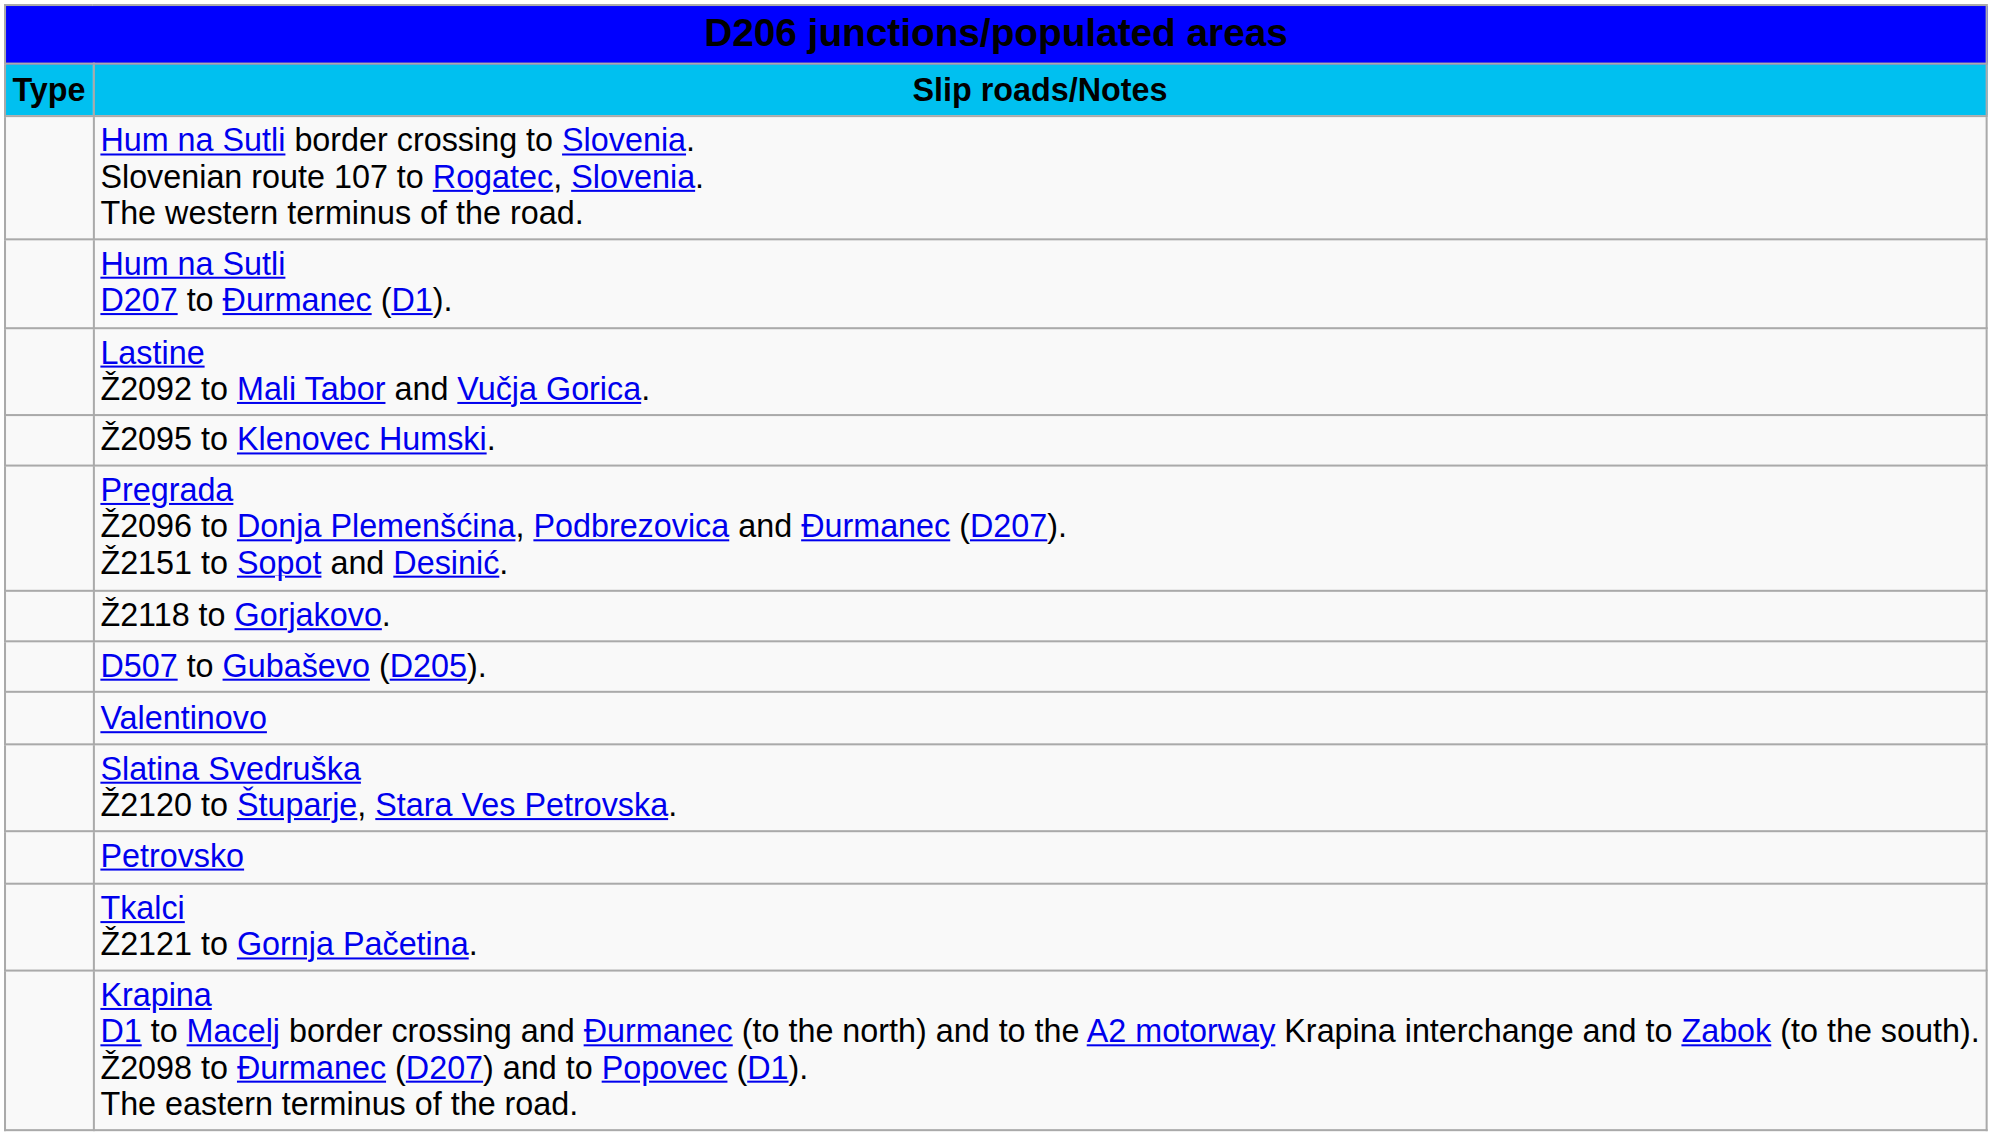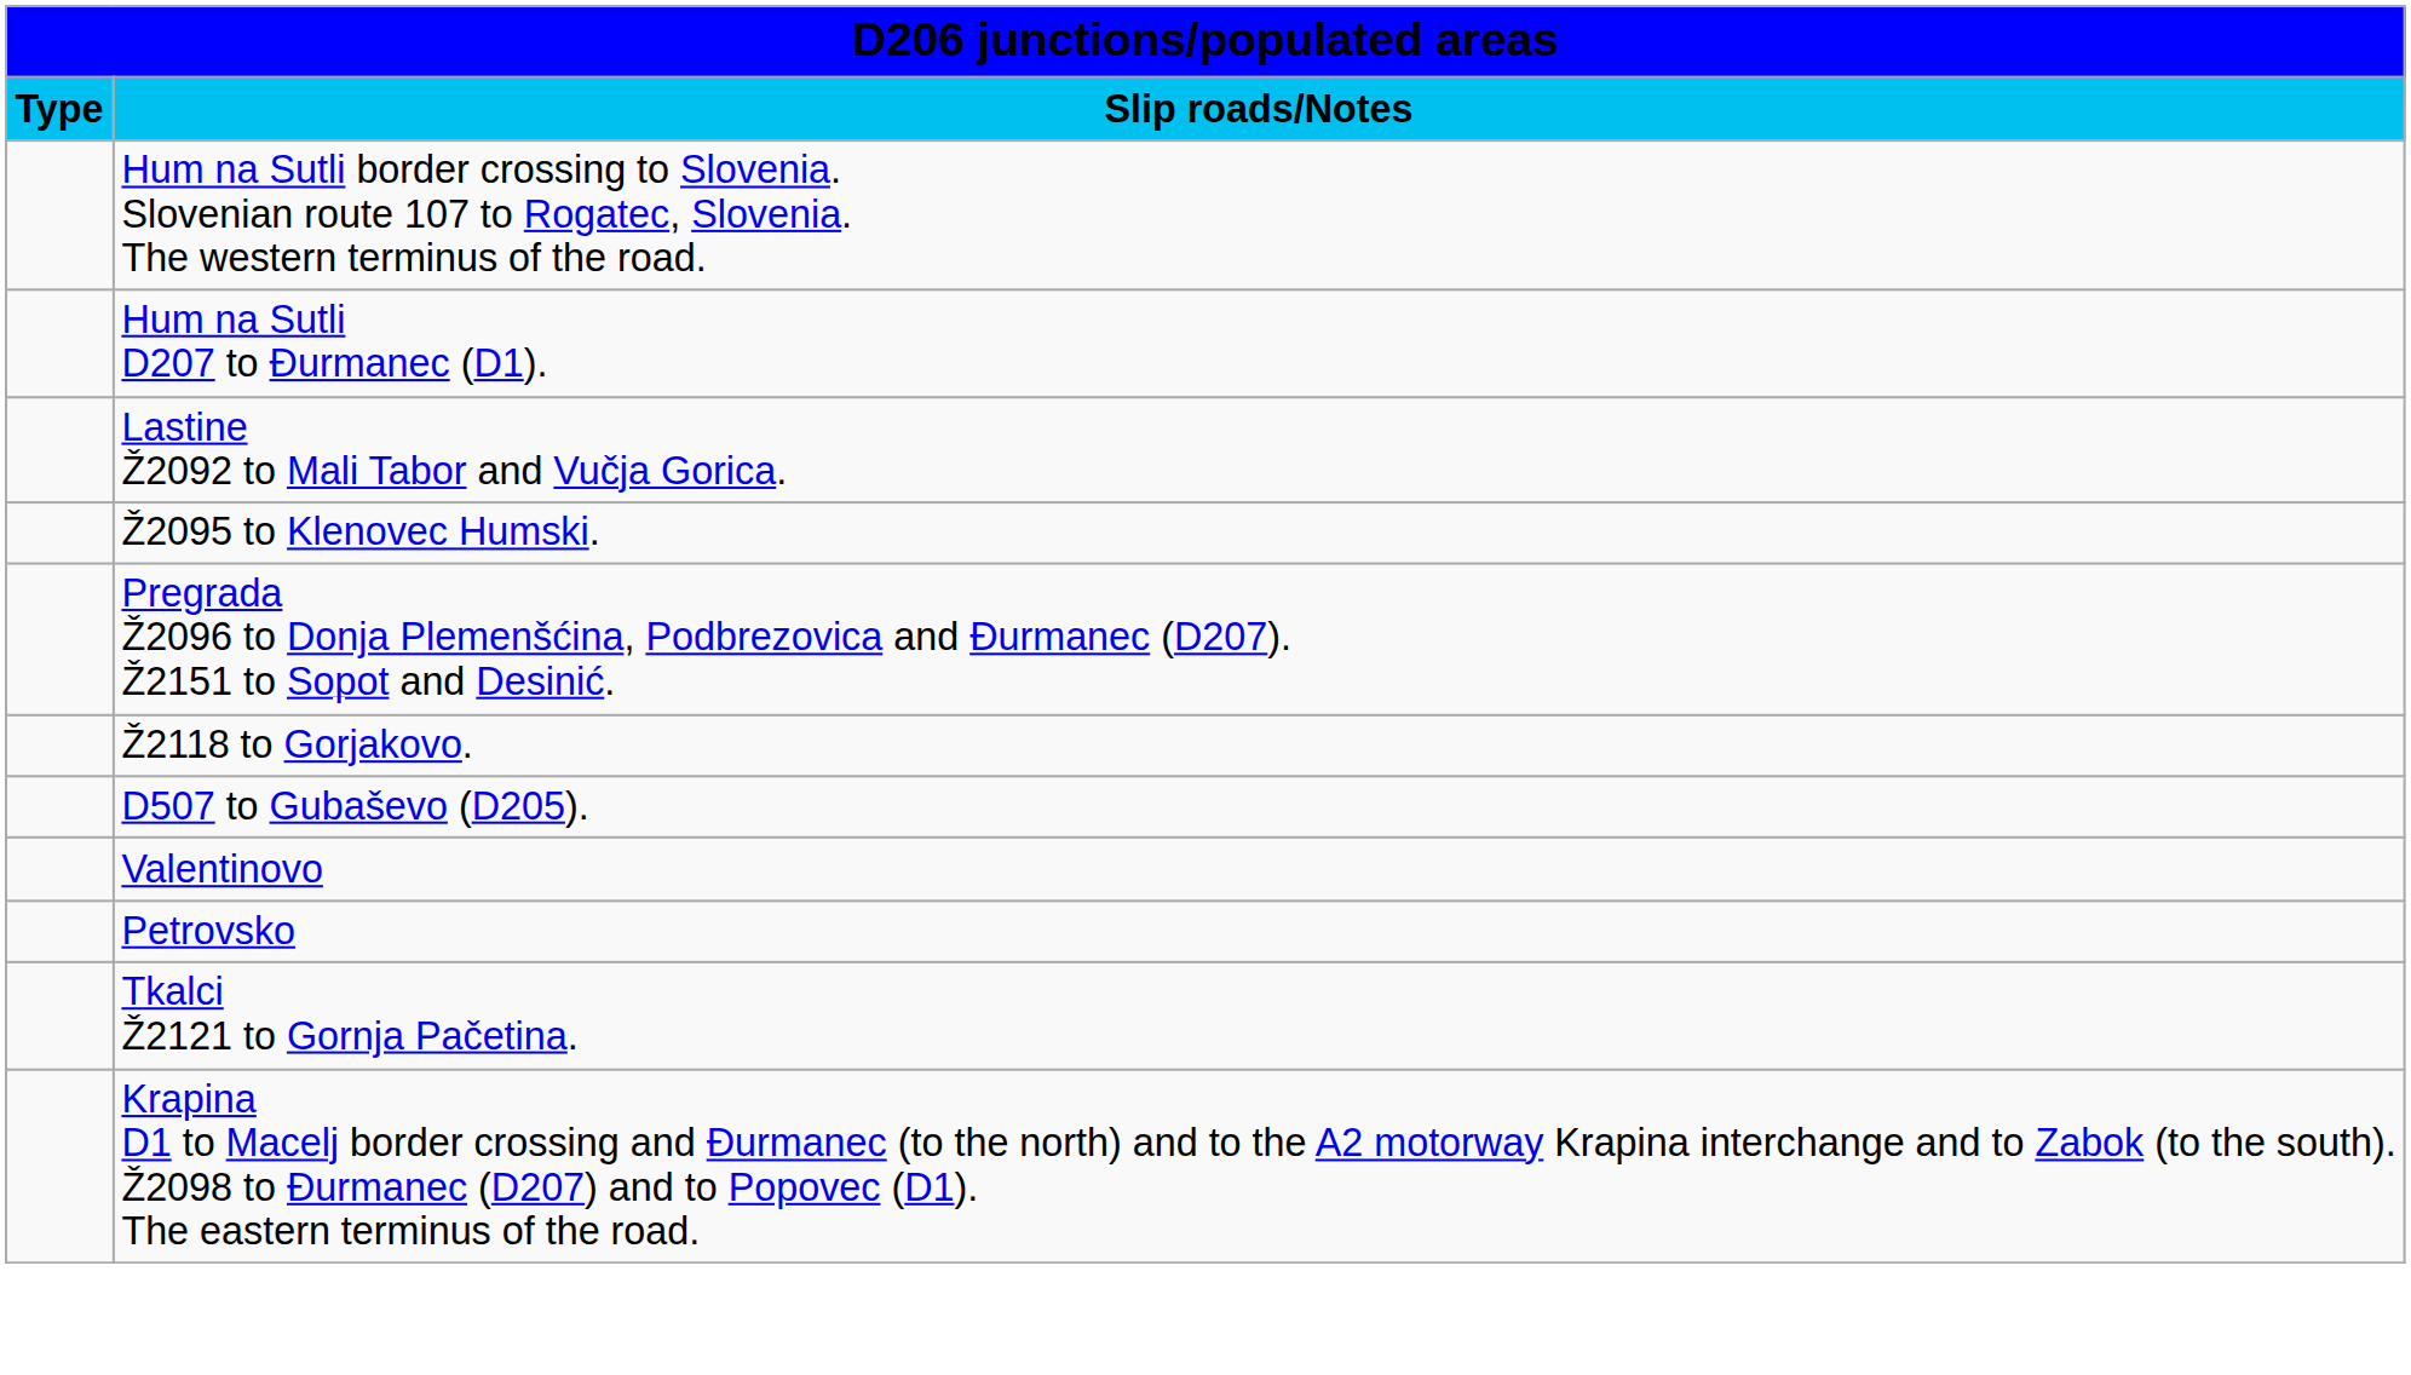 <table class="wikitable">
 <tr>
 <td colspan=2 bgcolor=blue align=center style=margin-top:15><span><big><strong>D206 junctions/populated areas</strong></big></span></td>
 </tr>
 <tr>
 <td align=center bgcolor=00c0f0><strong>Type</strong></td>
 <td align=center bgcolor=00c0f0><strong>Slip roads/Notes</strong></td>
 </tr>
 <tr>
 <td></td>
 <td><a href='#'>Hum na Sutli</a> border crossing to <a href='#'>Slovenia</a>.<br> Slovenian route 107 to <a href='#'>Rogatec</a>, <a href='#'>Slovenia</a>.<br>The western terminus of the road.</td>
 </tr>
 <tr>
 <td></td>
 <td><a href='#'>Hum na Sutli</a><br> <a href='#'>D207</a> to <a href='#'>Đurmanec</a> (<a href='#'>D1</a>).</td>
 </tr>
 <tr>
 <td></td>
 <td><a href='#'>Lastine</a><br>Ž2092 to <a href='#'>Mali Tabor</a> and <a href='#'>Vučja Gorica</a>.</td>
 </tr>
 <tr>
 <td></td>
 <td>Ž2095 to <a href='#'>Klenovec Humski</a>.</td>
 </tr>
 <tr>
 <td></td>
 <td><a href='#'>Pregrada</a><br>Ž2096 to <a href='#'>Donja Plemenšćina</a>, <a href='#'>Podbrezovica</a> and <a href='#'>Đurmanec</a> (<a href='#'>D207</a>).<br>Ž2151 to <a href='#'>Sopot</a> and <a href='#'>Desinić</a>.</td>
 </tr>
 <tr>
 <td></td>
 <td>Ž2118 to <a href='#'>Gorjakovo</a>.</td>
 </tr>
 <tr>
 <td></td>
 <td> <a href='#'>D507</a> to <a href='#'>Gubaševo</a> (<a href='#'>D205</a>).</td>
 </tr>
 <tr>
 <td></td>
 <td><a href='#'>Valentinovo</a></td>
 </tr>
 <tr>
 <td></td>
-<td><a href='#'>Slatina Svedruška</a><br>Ž2120 to <a href='#'>Štuparje</a>, <a href='#'>Stara Ves Petrovska</a>.</td>
-</tr>
-<tr>
-<td></td>
 <td><a href='#'>Petrovsko</a></td>
 </tr>
 <tr>
 <td></td>
 <td><a href='#'>Tkalci</a><br>Ž2121 to <a href='#'>Gornja Pačetina</a>.</td>
 </tr>
 <tr>
 <td></td>
 <td><a href='#'>Krapina</a><br> <a href='#'>D1</a> to <a href='#'>Macelj</a> border crossing and <a href='#'>Đurmanec</a> (to the north) and to  the <a href='#'>A2 motorway</a> Krapina interchange and to <a href='#'>Zabok</a> (to the south).<br>Ž2098 to <a href='#'>Đurmanec</a> (<a href='#'>D207</a>) and to <a href='#'>Popovec</a> (<a href='#'>D1</a>).<br>The eastern terminus of the road.</td>
 </tr>
 </table>
